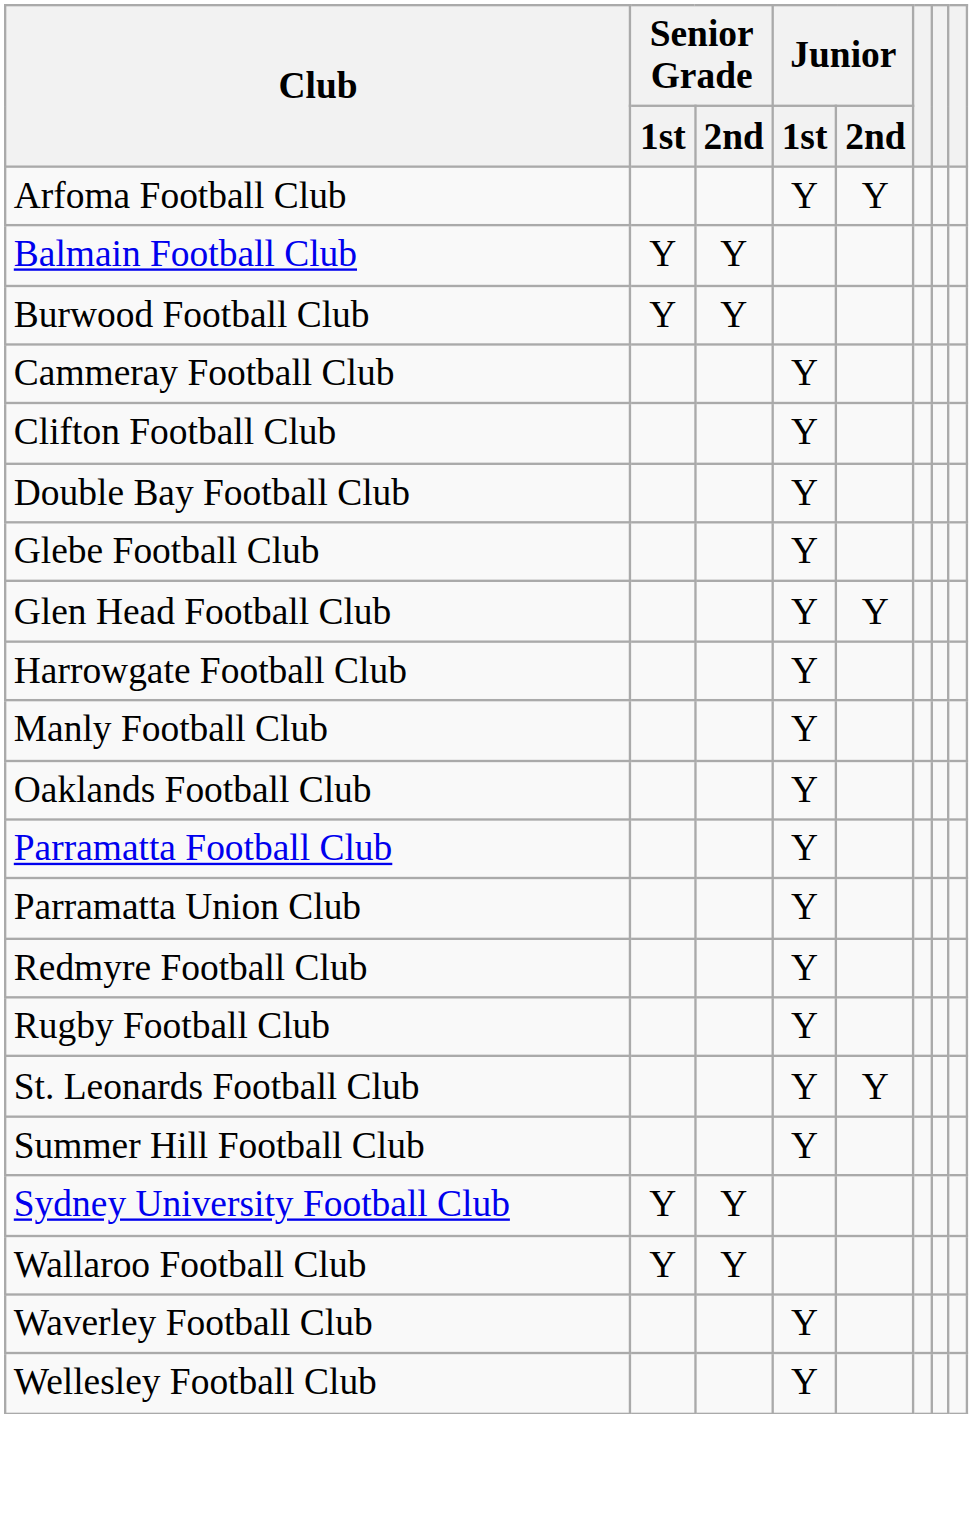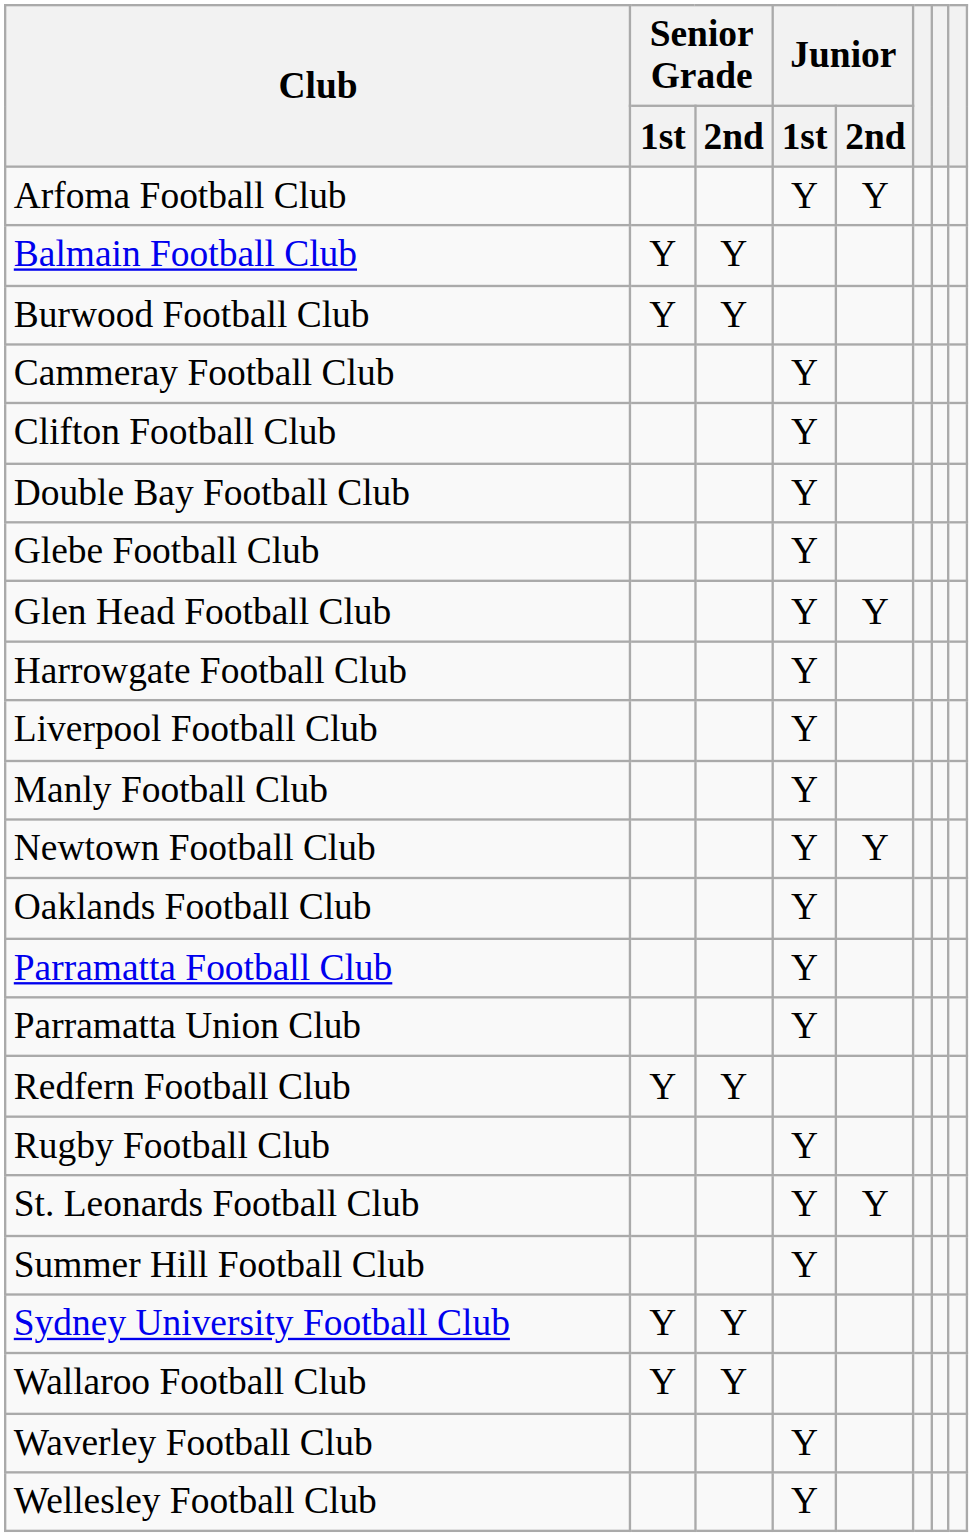 <table class="wikitable sortable " style="text-align:center;">
 <tr>
 <th width="260" rowspan="2">Club</th>
 <th colspan="2">Senior Grade</th>
 <th colspan="2">Junior</th>
 <th rowspan=2></th>
 <th rowspan=2></th>
 <th rowspan=2></th>
 </tr>
 <tr>
 <th width="20" abbr="First">1st</th>
 <th width="20" abbr="Second">2nd</th>
 <th width="20" abbr="First">1st</th>
 <th width="20" abbr="Second">2nd</th>
 </tr>
 <tr>
 <td style="text-align:left;">Arfoma Football Club</td>
 <td></td>
 <td></td>
 <td>Y</td>
 <td>Y</td>
 <td></td>
 <td></td>
 <td></td>
 </tr>
 <tr>
 <td style="text-align:left;"> <a href='#'>Balmain Football Club</a></td>
 <td>Y</td>
 <td>Y</td>
 <td></td>
 <td></td>
 <td></td>
 <td></td>
 <td></td>
 </tr>
 <tr>
 <td style="text-align:left;"> Burwood Football Club</td>
 <td>Y</td>
 <td>Y</td>
 <td></td>
 <td></td>
 <td></td>
 <td></td>
 <td></td>
 </tr>
 <tr>
 <td style="text-align:left;">Cammeray Football Club</td>
 <td></td>
 <td></td>
 <td>Y</td>
 <td></td>
 <td></td>
 <td></td>
 <td></td>
 </tr>
 <tr>
 <td style="text-align:left;">Clifton Football Club</td>
 <td></td>
 <td></td>
 <td>Y</td>
 <td></td>
 <td></td>
 <td></td>
 <td></td>
 </tr>
 <tr>
 <td style="text-align:left;">Double Bay Football Club</td>
 <td></td>
 <td></td>
 <td>Y</td>
 <td></td>
 <td></td>
 <td></td>
 <td></td>
 </tr>
 <tr>
 <td style="text-align:left;">Glebe Football Club</td>
 <td></td>
 <td></td>
 <td>Y</td>
 <td></td>
 <td></td>
 <td></td>
 <td></td>
 </tr>
 <tr>
 <td style="text-align:left;">Glen Head Football Club</td>
 <td></td>
 <td></td>
 <td>Y</td>
 <td>Y</td>
 <td></td>
 <td></td>
 <td></td>
 </tr>
 <tr>
 <td style="text-align:left;">Harrowgate Football Club</td>
 <td></td>
 <td></td>
 <td>Y</td>
 <td></td>
 <td></td>
 <td></td>
 <td></td>
 </tr>
 <tr>
+<td style="text-align:left;">Liverpool Football Club</td>
+<td></td>
+<td></td>
+<td>Y</td>
+<td></td>
+<td></td>
+<td></td>
+<td></td>
+</tr>
+<tr>
 <td style="text-align:left;">Manly Football Club</td>
 <td></td>
 <td></td>
 <td>Y</td>
 <td></td>
+<td></td>
+<td></td>
+<td></td>
+</tr>
+<tr>
+<td style="text-align:left;">Newtown Football Club</td>
+<td></td>
+<td></td>
+<td>Y</td>
+<td>Y</td>
 <td></td>
 <td></td>
 <td></td>
 </tr>
 <tr>
 <td style="text-align:left;">Oaklands Football Club</td>
 <td></td>
 <td></td>
 <td>Y</td>
 <td></td>
 <td></td>
 <td></td>
 <td></td>
 </tr>
 <tr>
 <td style="text-align:left;"><a href='#'>Parramatta Football Club</a></td>
 <td></td>
 <td></td>
 <td>Y</td>
 <td></td>
 <td></td>
 <td></td>
 <td></td>
 </tr>
 <tr>
 <td style="text-align:left;">Parramatta Union Club</td>
 <td></td>
 <td></td>
 <td>Y</td>
 <td></td>
 <td></td>
 <td></td>
 <td></td>
 </tr>
 <tr>
-<td style="text-align:left;">Redmyre Football Club</td>
+<td style="text-align:left;"> Redfern Football Club</td>
+<td>Y</td>
+<td>Y</td>
 <td></td>
-<td></td>
-<td>Y</td>
 <td></td>
 <td></td>
 <td></td>
 <td></td>
 </tr>
 <tr>
 <td style="text-align:left;">Rugby Football Club</td>
 <td></td>
 <td></td>
 <td>Y</td>
 <td></td>
 <td></td>
 <td></td>
 <td></td>
 </tr>
 <tr>
 <td style="text-align:left;">St. Leonards Football Club</td>
 <td></td>
 <td></td>
 <td>Y</td>
 <td>Y</td>
 <td></td>
 <td></td>
 <td></td>
 </tr>
 <tr>
 <td style="text-align:left;">Summer Hill Football Club</td>
 <td></td>
 <td></td>
 <td>Y</td>
 <td></td>
 <td></td>
 <td></td>
 <td></td>
 </tr>
 <tr>
 <td style="text-align:left;"> <a href='#'>Sydney University Football Club</a></td>
 <td>Y</td>
 <td>Y</td>
 <td></td>
 <td></td>
 <td></td>
 <td></td>
 <td></td>
 </tr>
 <tr>
 <td style="text-align:left;"> Wallaroo Football Club</td>
 <td>Y</td>
 <td>Y</td>
 <td></td>
 <td></td>
 <td></td>
 <td></td>
 <td></td>
 </tr>
 <tr>
 <td style="text-align:left;">Waverley Football Club</td>
 <td></td>
 <td></td>
 <td>Y</td>
 <td></td>
 <td></td>
 <td></td>
 <td></td>
 </tr>
 <tr>
 <td style="text-align:left;">Wellesley Football Club</td>
 <td></td>
 <td></td>
 <td>Y</td>
 <td></td>
 <td></td>
 <td></td>
 <td></td>
 </tr>
 </table>
